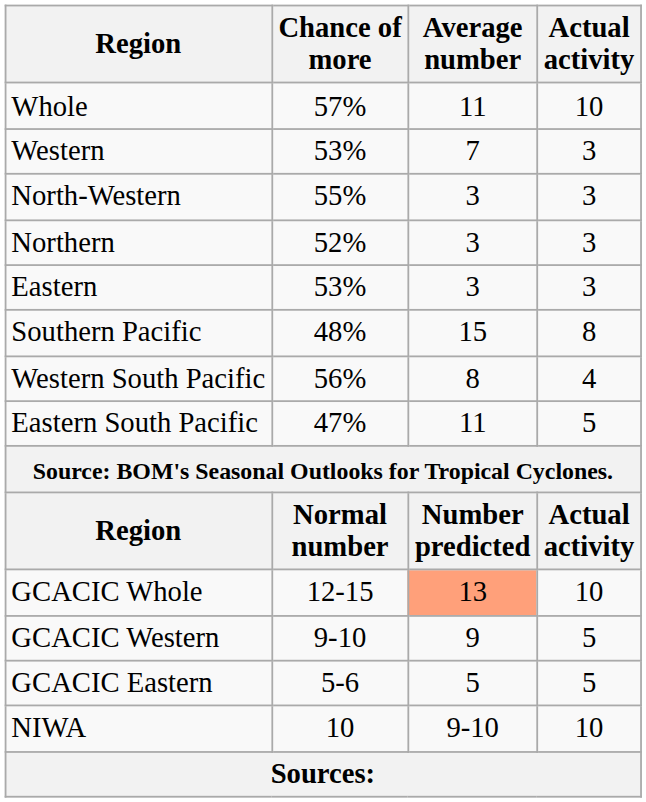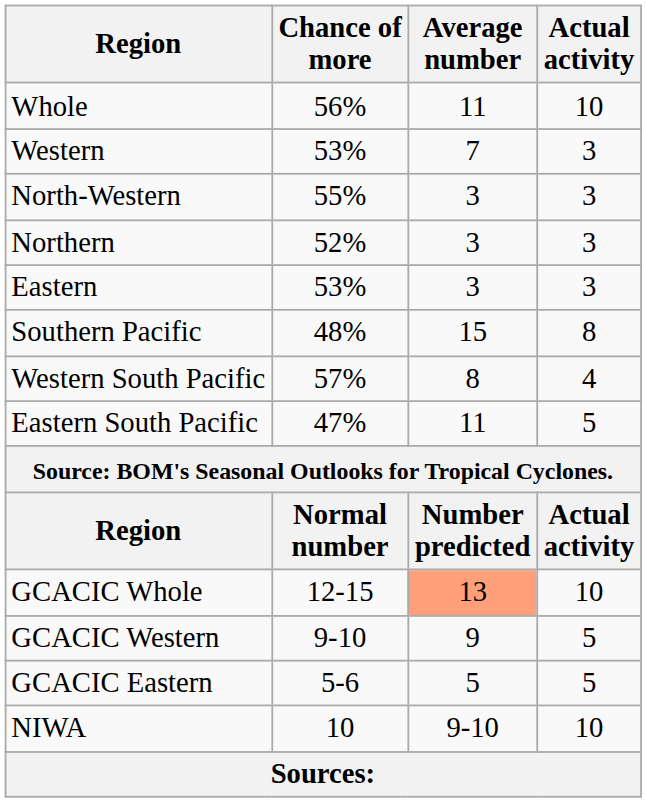 <table class="wikitable" style="float:right">
 <tr>
 <th>Region</th>
 <th>Chance of<br>more</th>
 <th>Average<br>number</th>
 <th>Actual<br>activity</th>
 </tr>
 <tr>
 <td>Whole</td>
-<td style="text-align:center;">57%</td>
+<td style="text-align:center;">56%</td>
 <td style="text-align:center;">11</td>
 <td style="text-align:center;">10</td>
 </tr>
 <tr>
 <td>Western </td>
 <td style="text-align:center;">53%</td>
 <td style="text-align:center;">7</td>
 <td style="text-align:center;">3</td>
 </tr>
 <tr>
 <td>North-Western </td>
 <td style="text-align:center;">55%</td>
 <td style="text-align:center;">3</td>
 <td style="text-align:center;">3</td>
 </tr>
 <tr>
 <td>Northern </td>
 <td style="text-align:center;">52%</td>
 <td style="text-align:center;">3</td>
 <td style="text-align:center;">3</td>
 </tr>
 <tr>
 <td>Eastern </td>
 <td style="text-align:center;">53%</td>
 <td style="text-align:center;">3</td>
 <td style="text-align:center;">3</td>
 </tr>
 <tr>
 <td>Southern Pacific</td>
 <td style="text-align:center;">48%</td>
 <td style="text-align:center;">15</td>
 <td style="text-align:center;">8</td>
 </tr>
 <tr>
 <td>Western South Pacific</td>
-<td style="text-align:center;">56%</td>
+<td style="text-align:center;">57%</td>
 <td style="text-align:center;">8</td>
 <td style="text-align:center;">4</td>
 </tr>
 <tr>
 <td>Eastern South Pacific</td>
 <td style="text-align:center;">47%</td>
 <td style="text-align:center;">11</td>
 <td style="text-align:center;">5</td>
 </tr>
 <tr>
 <th colspan="4"><small>Source: BOM's Seasonal Outlooks for Tropical Cyclones.</small></th>
 </tr>
 <tr>
 <th>Region</th>
 <th>Normal<br>number</th>
 <th>Number<br>predicted</th>
 <th>Actual<br>activity</th>
 </tr>
 <tr>
 <td>GCACIC Whole</td>
 <td style="text-align:center;">12-15</td>
 <td style="background: lightsalmon; text-align:center;">13</td>
 <td style="text-align:center;">10</td>
 </tr>
 <tr>
 <td>GCACIC Western</td>
 <td style="text-align:center;">9-10</td>
 <td style="text-align:center;">9</td>
 <td style="text-align:center;">5</td>
 </tr>
 <tr>
 <td>GCACIC Eastern</td>
 <td style="text-align:center;">5-6</td>
 <td style="text-align:center;">5</td>
 <td style="text-align:center;">5</td>
 </tr>
 <tr>
 <td>NIWA</td>
 <td style="text-align:center;">10</td>
 <td style="text-align:center;">9-10</td>
 <td style="text-align:center;">10</td>
 </tr>
 <tr>
 <th colspan="5">Sources:</th>
 </tr>
 </table>
